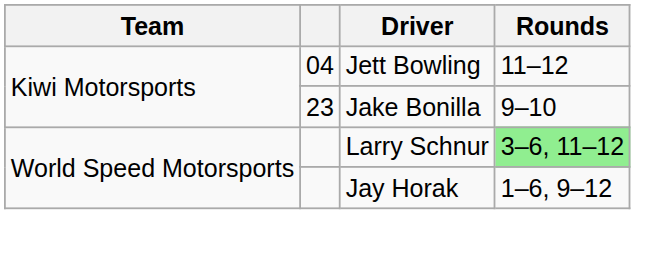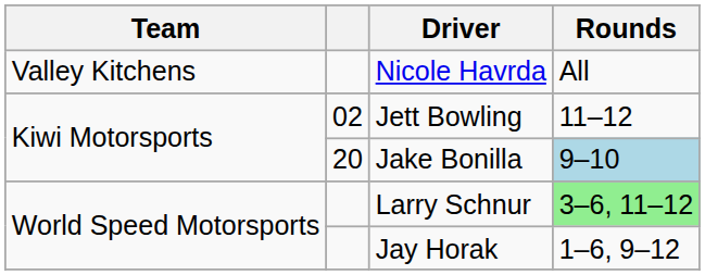 <table class="wikitable" style="font-size: 87%;">
 <tr>
 <th>Team</th>
 <th></th>
 <th>Driver</th>
 <th>Rounds</th>
 </tr>
 <tr>
+<td>Valley Kitchens</td>
+<td></td>
+<td> <a href='#'>Nicole Havrda</a></td>
+<td>All</td>
+</tr>
+<tr>
 <td rowspan=2>Kiwi Motorsports</td>
-<td>04</td>
+<td>02</td>
 <td> Jett Bowling</td>
 <td>11–12</td>
 </tr>
 <tr>
-<td>23</td>
+<td>20</td>
 <td> Jake Bonilla</td>
-<td>9–10</td>
+<td style="background: lightblue;">9–10</td>
 </tr>
 <tr>
 <td rowspan=2>World Speed Motorsports</td>
 <td></td>
 <td> Larry Schnur</td>
 <td style="background: lightgreen;">3–6, 11–12</td>
 </tr>
 <tr>
 <td></td>
 <td> Jay Horak</td>
 <td>1–6, 9–12</td>
 </tr>
 </table>
